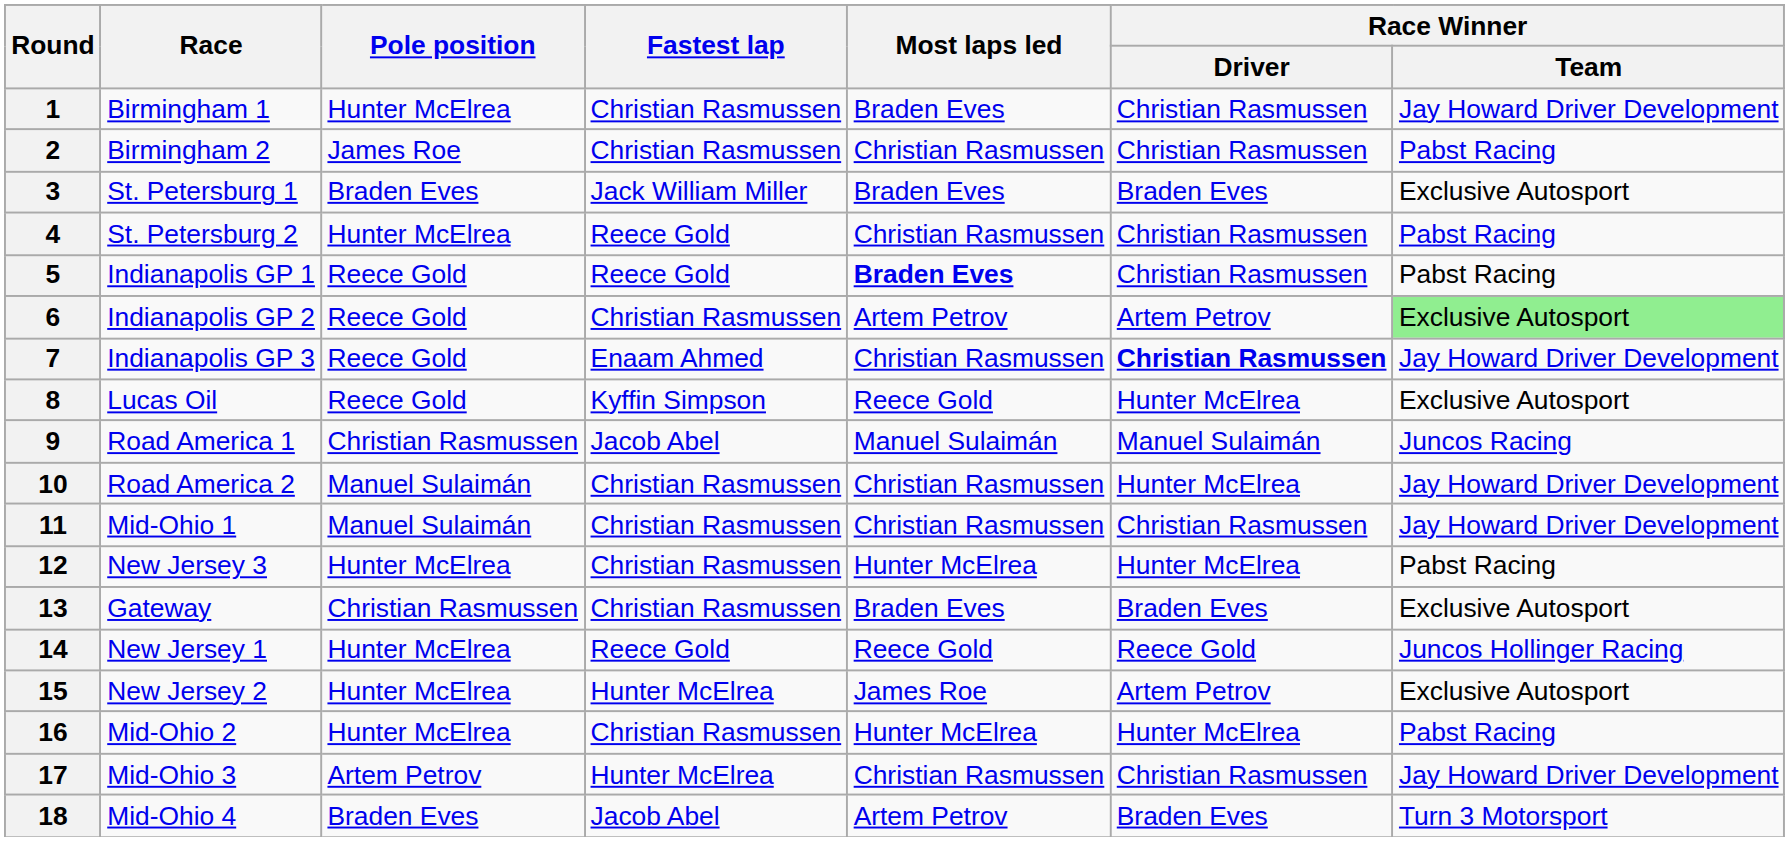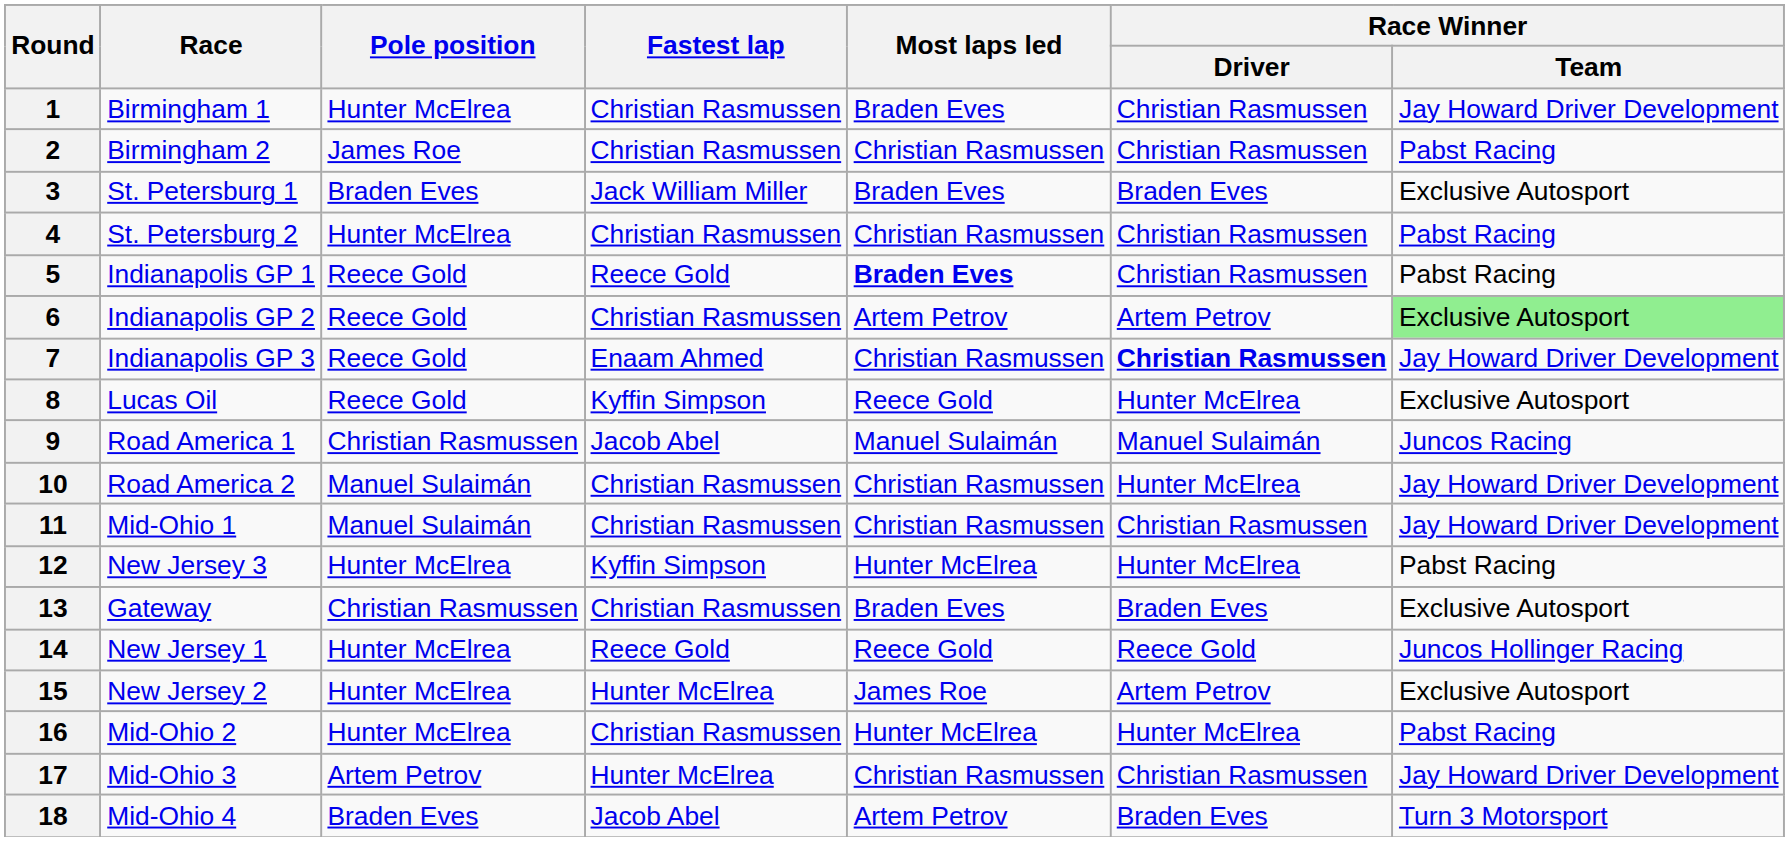 <table class="wikitable" style="font-size: 85%">
 <tr>
 <th rowspan="2">Round</th>
 <th rowspan="2">Race</th>
 <th rowspan="2"><a href='#'>Pole position</a></th>
 <th rowspan="2"><a href='#'>Fastest lap</a></th>
 <th rowspan="2">Most laps led</th>
 <th colspan="2">Race Winner</th>
 </tr>
 <tr>
 <th>Driver</th>
 <th>Team</th>
 </tr>
 <tr>
 <th>1</th>
 <td><a href='#'>Birmingham 1</a></td>
 <td> <a href='#'>Hunter McElrea</a></td>
 <td> <a href='#'>Christian Rasmussen</a></td>
 <td> <a href='#'>Braden Eves</a></td>
 <td> <a href='#'>Christian Rasmussen</a></td>
 <td><a href='#'>Jay Howard Driver Development</a></td>
 </tr>
 <tr>
 <th>2</th>
 <td><a href='#'>Birmingham 2</a></td>
 <td> <a href='#'>James Roe</a></td>
 <td> <a href='#'>Christian Rasmussen</a></td>
 <td> <a href='#'>Christian Rasmussen</a></td>
 <td> <a href='#'>Christian Rasmussen</a></td>
 <td><a href='#'>Pabst Racing</a></td>
 </tr>
 <tr>
 <th>3</th>
 <td><a href='#'>St. Petersburg 1</a></td>
 <td> <a href='#'>Braden Eves</a></td>
 <td> <a href='#'>Jack William Miller</a></td>
 <td> <a href='#'>Braden Eves</a></td>
 <td> <a href='#'>Braden Eves</a></td>
 <td>Exclusive Autosport</td>
 </tr>
 <tr>
 <th>4</th>
 <td><a href='#'>St. Petersburg 2</a></td>
 <td> <a href='#'>Hunter McElrea</a></td>
-<td> <a href='#'>Reece Gold</a></td>
+<td> <a href='#'>Christian Rasmussen</a></td>
 <td> <a href='#'>Christian Rasmussen</a></td>
 <td> <a href='#'>Christian Rasmussen</a></td>
 <td><a href='#'>Pabst Racing</a></td>
 </tr>
 <tr>
 <th>5</th>
 <td><a href='#'>Indianapolis GP 1</a></td>
 <td> <a href='#'>Reece Gold</a></td>
 <td> <a href='#'>Reece Gold</a></td>
 <td><strong> <a href='#'>Braden Eves</a></strong></td>
 <td> <a href='#'>Christian Rasmussen</a></td>
 <td>Pabst Racing</td>
 </tr>
 <tr>
 <th>6</th>
 <td><a href='#'>Indianapolis GP 2</a></td>
 <td> <a href='#'>Reece Gold</a></td>
 <td> <a href='#'>Christian Rasmussen</a></td>
 <td> <a href='#'>Artem Petrov</a></td>
 <td> <a href='#'>Artem Petrov</a></td>
 <td style="background: lightgreen;">Exclusive Autosport</td>
 </tr>
 <tr>
 <th>7</th>
 <td><a href='#'>Indianapolis GP 3</a></td>
 <td> <a href='#'>Reece Gold</a></td>
 <td> <a href='#'>Enaam Ahmed</a></td>
 <td> <a href='#'>Christian Rasmussen</a></td>
 <td><strong> <a href='#'>Christian Rasmussen</a></strong></td>
 <td><a href='#'>Jay Howard Driver Development</a></td>
 </tr>
 <tr>
 <th>8</th>
 <td><a href='#'>Lucas Oil</a></td>
 <td> <a href='#'>Reece Gold</a></td>
 <td> <a href='#'>Kyffin Simpson</a></td>
 <td> <a href='#'>Reece Gold</a></td>
 <td> <a href='#'>Hunter McElrea</a></td>
 <td>Exclusive Autosport</td>
 </tr>
 <tr>
 <th>9</th>
 <td><a href='#'>Road America 1</a></td>
 <td> <a href='#'>Christian Rasmussen</a></td>
 <td> <a href='#'>Jacob Abel</a></td>
 <td> <a href='#'>Manuel Sulaimán</a></td>
 <td> <a href='#'>Manuel Sulaimán</a></td>
 <td><a href='#'>Juncos Racing</a></td>
 </tr>
 <tr>
 <th>10</th>
 <td><a href='#'>Road America 2</a></td>
 <td> <a href='#'>Manuel Sulaimán</a></td>
 <td> <a href='#'>Christian Rasmussen</a></td>
 <td> <a href='#'>Christian Rasmussen</a></td>
 <td> <a href='#'>Hunter McElrea</a></td>
 <td><a href='#'>Jay Howard Driver Development</a></td>
 </tr>
 <tr>
 <th>11</th>
 <td><a href='#'>Mid-Ohio 1</a></td>
 <td> <a href='#'>Manuel Sulaimán</a></td>
 <td> <a href='#'>Christian Rasmussen</a></td>
 <td> <a href='#'>Christian Rasmussen</a></td>
 <td> <a href='#'>Christian Rasmussen</a></td>
 <td><a href='#'>Jay Howard Driver Development</a></td>
 </tr>
 <tr>
 <th>12</th>
 <td><a href='#'>New Jersey 3</a></td>
 <td> <a href='#'>Hunter McElrea</a></td>
-<td> <a href='#'>Christian Rasmussen</a></td>
+<td> <a href='#'>Kyffin Simpson</a></td>
 <td> <a href='#'>Hunter McElrea</a></td>
 <td> <a href='#'>Hunter McElrea</a></td>
 <td>Pabst Racing</td>
 </tr>
 <tr>
 <th>13</th>
 <td><a href='#'>Gateway</a></td>
 <td> <a href='#'>Christian Rasmussen</a></td>
 <td> <a href='#'>Christian Rasmussen</a></td>
 <td> <a href='#'>Braden Eves</a></td>
 <td> <a href='#'>Braden Eves</a></td>
 <td>Exclusive Autosport</td>
 </tr>
 <tr>
 <th>14</th>
 <td><a href='#'>New Jersey 1</a></td>
 <td> <a href='#'>Hunter McElrea</a></td>
 <td> <a href='#'>Reece Gold</a></td>
 <td> <a href='#'>Reece Gold</a></td>
 <td> <a href='#'>Reece Gold</a></td>
 <td><a href='#'>Juncos Hollinger Racing</a></td>
 </tr>
 <tr>
 <th>15</th>
 <td><a href='#'>New Jersey 2</a></td>
 <td> <a href='#'>Hunter McElrea</a></td>
 <td> <a href='#'>Hunter McElrea</a></td>
 <td> <a href='#'>James Roe</a></td>
 <td> <a href='#'>Artem Petrov</a></td>
 <td>Exclusive Autosport</td>
 </tr>
 <tr>
 <th>16</th>
 <td><a href='#'>Mid-Ohio 2</a></td>
 <td> <a href='#'>Hunter McElrea</a></td>
 <td> <a href='#'>Christian Rasmussen</a></td>
 <td> <a href='#'>Hunter McElrea</a></td>
 <td> <a href='#'>Hunter McElrea</a></td>
 <td><a href='#'>Pabst Racing</a></td>
 </tr>
 <tr>
 <th>17</th>
 <td><a href='#'>Mid-Ohio 3</a></td>
 <td> <a href='#'>Artem Petrov</a></td>
 <td> <a href='#'>Hunter McElrea</a></td>
 <td> <a href='#'>Christian Rasmussen</a></td>
 <td> <a href='#'>Christian Rasmussen</a></td>
 <td><a href='#'>Jay Howard Driver Development</a></td>
 </tr>
 <tr>
 <th>18</th>
 <td><a href='#'>Mid-Ohio 4</a></td>
 <td> <a href='#'>Braden Eves</a></td>
 <td> <a href='#'>Jacob Abel</a></td>
 <td> <a href='#'>Artem Petrov</a></td>
 <td> <a href='#'>Braden Eves</a></td>
 <td><a href='#'>Turn 3 Motorsport</a></td>
 </tr>
 </table>
